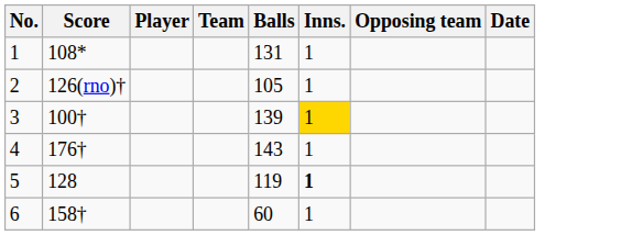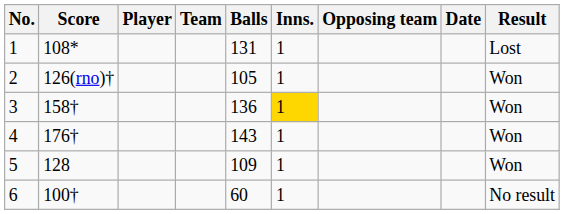 <table class="wikitable sortable" style="font-size:95%">
 <tr>
 <th>No.</th>
 <th>Score</th>
 <th>Player</th>
 <th>Team</th>
 <th>Balls</th>
 <th>Inns.</th>
 <th>Opposing team</th>
 <th>Date</th>
+<th>Result</th>
 </tr>
 <tr>
 <td>1</td>
 <td> 108*</td>
 <td></td>
 <td></td>
 <td>131</td>
 <td>1</td>
 <td></td>
 <td></td>
+<td>Lost</td>
 </tr>
 <tr>
 <td>2</td>
 <td>126(<a href='#'>rno</a>)†</td>
 <td></td>
 <td></td>
 <td>105</td>
 <td>1</td>
 <td></td>
 <td></td>
+<td>Won</td>
 </tr>
 <tr>
 <td>3</td>
-<td>100†</td>
+<td>158†</td>
 <td></td>
 <td></td>
-<td>139</td>
+<td>136</td>
 <td style="background: gold;">1</td>
 <td></td>
 <td></td>
+<td>Won</td>
 </tr>
 <tr>
 <td>4</td>
 <td>176†</td>
 <td></td>
 <td></td>
 <td>143</td>
 <td>1</td>
 <td></td>
 <td></td>
+<td>Won</td>
 </tr>
 <tr>
 <td>5</td>
 <td>128</td>
 <td></td>
 <td></td>
-<td>119</td>
-<td><strong>1</strong></td>
+<td>109</td>
+<td>1</td>
 <td></td>
 <td></td>
+<td>Won</td>
 </tr>
 <tr>
 <td>6</td>
-<td>158†</td>
+<td>100†</td>
 <td></td>
 <td></td>
 <td>60</td>
 <td>1</td>
 <td></td>
 <td></td>
+<td>No result</td>
 </tr>
 </table>
